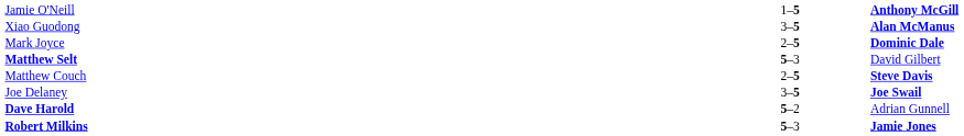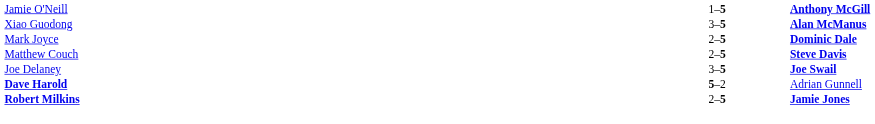 <table width="100%" cellspacing="1">
 <tr>
 <th width=45%></th>
 <th width=10%></th>
 <th width=45%></th>
 </tr>
 <tr>
 <td> <a href='#'>Jamie O'Neill</a></td>
 <td align=center>1–<strong>5</strong></td>
 <td> <strong><a href='#'>Anthony McGill</a></strong></td>
 </tr>
 <tr>
 <td> <a href='#'>Xiao Guodong</a></td>
 <td align=center>3–<strong>5</strong></td>
 <td> <strong><a href='#'>Alan McManus</a></strong></td>
 </tr>
 <tr>
 <td> <a href='#'>Mark Joyce</a></td>
 <td align=center>2–<strong>5</strong></td>
 <td> <strong><a href='#'>Dominic Dale</a></strong></td>
 </tr>
 <tr>
-<td> <strong><a href='#'>Matthew Selt</a></strong></td>
-<td align=center><strong>5</strong>–3</td>
-<td> <a href='#'>David Gilbert</a></td>
-</tr>
-<tr>
 <td> <a href='#'>Matthew Couch</a></td>
 <td align=center>2–<strong>5</strong></td>
 <td> <strong><a href='#'>Steve Davis</a></strong></td>
 </tr>
 <tr>
 <td> <a href='#'>Joe Delaney</a></td>
 <td align=center>3–<strong>5</strong></td>
 <td> <strong><a href='#'>Joe Swail</a></strong></td>
 </tr>
 <tr>
 <td> <strong><a href='#'>Dave Harold</a></strong></td>
 <td align=center><strong>5</strong>–2</td>
 <td> <a href='#'>Adrian Gunnell</a></td>
 </tr>
 <tr>
 <td> <strong><a href='#'>Robert Milkins</a></strong></td>
-<td align=center><strong>5</strong>–3</td>
+<td align=center>2–<strong>5</strong></td>
 <td><strong> <a href='#'>Jamie Jones</a></strong></td>
 </tr>
 </table>
